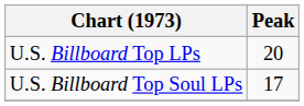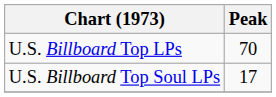 <table class="wikitable">
 <tr>
 <th>Chart (1973)</th>
 <th>Peak<br></th>
 </tr>
 <tr>
 <td>U.S. <a href='#'><em>Billboard</em> Top LPs</a></td>
-<td align="center">20</td>
+<td align="center">70</td>
 </tr>
 <tr>
 <td>U.S. <em>Billboard</em> <a href='#'>Top Soul LPs</a></td>
 <td align="center">17</td>
 </tr>
 <tr>
 </tr>
 </table>
